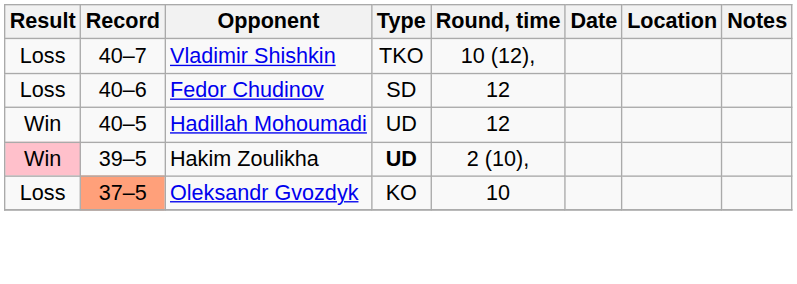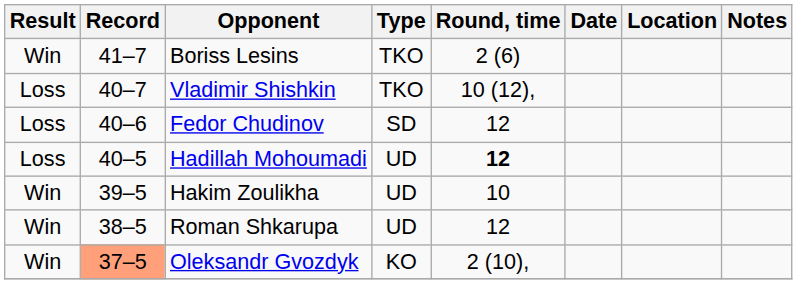 <table class="wikitable sortable" style="text-align:center">
 <tr>
 <th>Result</th>
 <th>Record</th>
 <th>Opponent</th>
 <th>Type</th>
 <th>Round, time</th>
 <th>Date</th>
 <th>Location</th>
 <th>Notes</th>
+</tr>
+<tr>
+<td>Win</td>
+<td>41–7</td>
+<td style="text-align:left;"> Boriss Lesins</td>
+<td>TKO</td>
+<td>2 (6)</td>
+<td></td>
+<td style="text-align:left;"> </td>
+<td style="text-align:left;"></td>
 </tr>
 <tr>
 <td>Loss</td>
 <td>40–7</td>
 <td style="text-align:left;"> <a href='#'>Vladimir Shishkin</a></td>
 <td>TKO</td>
 <td>10 (12), </td>
 <td></td>
 <td style="text-align:left;"> </td>
 <td style="text-align:left;"></td>
 </tr>
 <tr>
 <td>Loss</td>
 <td>40–6</td>
 <td style="text-align:left;"> <a href='#'>Fedor Chudinov</a></td>
 <td>SD</td>
 <td>12</td>
 <td></td>
 <td style="text-align:left;"> </td>
 <td style="text-align:left;"></td>
 </tr>
 <tr>
-<td>Win</td>
+<td>Loss</td>
 <td>40–5</td>
 <td style="text-align:left;"> <a href='#'>Hadillah Mohoumadi</a></td>
+<td>UD</td>
+<td><strong>12</strong></td>
+<td></td>
+<td style="text-align:left;"> </td>
+<td style="text-align:left;"></td>
+</tr>
+<tr>
+<td>Win</td>
+<td>39–5</td>
+<td style="text-align:left;"> Hakim Zoulikha</td>
+<td>UD</td>
+<td>10</td>
+<td></td>
+<td style="text-align:left;"> </td>
+<td style="text-align:left;"></td>
+</tr>
+<tr>
+<td>Win</td>
+<td>38–5</td>
+<td style="text-align:left;"> Roman Shkarupa</td>
 <td>UD</td>
 <td>12</td>
 <td></td>
 <td style="text-align:left;"> </td>
 <td style="text-align:left;"></td>
 </tr>
 <tr>
-<td style="background: pink;">Win</td>
-<td>39–5</td>
-<td style="text-align:left;"> Hakim Zoulikha</td>
-<td><strong>UD</strong></td>
-<td>2 (10), </td>
-<td></td>
-<td style="text-align:left;"> </td>
-<td style="text-align:left;"></td>
-</tr>
-<tr>
-<td>Loss</td>
+<td>Win</td>
 <td style="background: lightsalmon;">37–5</td>
 <td style="text-align:left;"> <a href='#'>Oleksandr Gvozdyk</a></td>
 <td>KO</td>
-<td>10</td>
+<td>2 (10), </td>
 <td></td>
 <td style="text-align:left;"><br> </td>
 <td style="text-align:left;"></td>
 </tr>
 <tr>
 </tr>
 </table>
